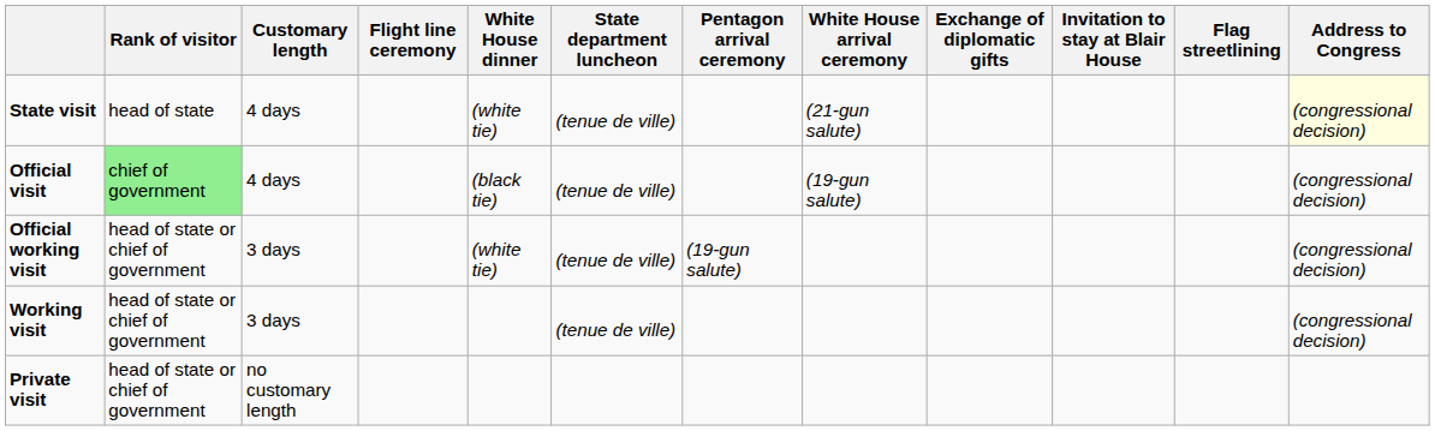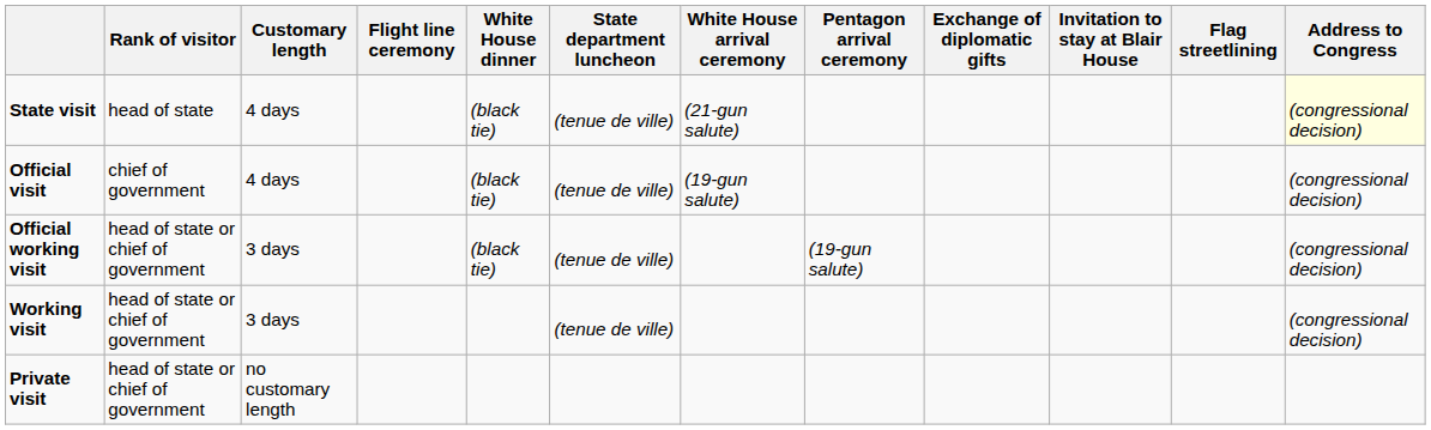 <table class="wikitable">
 <tr>
 <th></th>
 <th>Rank of visitor</th>
 <th>Customary length</th>
 <th>Flight line ceremony</th>
 <th>White House dinner</th>
 <th>State department luncheon</th>
+<th>White House arrival ceremony</th>
 <th>Pentagon  arrival ceremony</th>
-<th>White House arrival ceremony</th>
 <th>Exchange of diplomatic gifts</th>
 <th>Invitation to stay at Blair House</th>
 <th>Flag streetlining</th>
 <th>Address to Congress</th>
 </tr>
 <tr>
 <td><strong>State visit</strong></td>
 <td>head of state</td>
 <td>4 days</td>
 <td></td>
-<td> <br><em>(white tie)</em></td>
+<td> <br> <em>(black tie)</em></td>
 <td> <br> <em>(tenue de ville)</em></td>
+<td><br><em>(21-gun salute)</em></td>
 <td></td>
-<td><br><em>(21-gun salute)</em></td>
 <td></td>
 <td></td>
 <td></td>
 <td style="background: lightyellow;"><br> <em>(congressional decision)</em></td>
 </tr>
 <tr>
 <td><strong>Official visit</strong></td>
-<td style="background: lightgreen;">chief of government</td>
+<td>chief of government</td>
 <td>4 days</td>
 <td></td>
 <td> <br> <em>(black tie)</em></td>
 <td> <br> <em>(tenue de ville)</em></td>
+<td><br><em>(19-gun salute)</em></td>
 <td></td>
-<td><br><em>(19-gun salute)</em></td>
 <td></td>
 <td></td>
 <td></td>
 <td> <br> <em>(congressional decision)</em></td>
 </tr>
 <tr>
 <td><strong>Official working visit</strong></td>
 <td>head of state or chief of government</td>
 <td>3 days</td>
 <td></td>
-<td> <br><em>(white tie)</em></td>
+<td>  <br> <em>(black tie)</em></td>
 <td> <br> <em>(tenue de ville)</em></td>
+<td></td>
 <td> <br><em>(19-gun salute)</em></td>
-<td></td>
 <td></td>
 <td></td>
 <td></td>
 <td> <br> <em>(congressional decision)</em></td>
 </tr>
 <tr>
 <td><strong>Working visit</strong></td>
 <td>head of state or chief of government</td>
 <td>3 days</td>
 <td></td>
 <td></td>
 <td> <br> <em>(tenue de ville)</em></td>
 <td></td>
 <td></td>
 <td></td>
 <td></td>
 <td></td>
 <td>  <br> <em>(congressional decision)</em></td>
 </tr>
 <tr>
 <td><strong>Private visit</strong></td>
 <td>head of state or chief of government</td>
 <td>no customary length</td>
 <td></td>
 <td></td>
 <td></td>
 <td></td>
 <td></td>
 <td></td>
 <td></td>
 <td></td>
 <td></td>
 </tr>
 </table>
